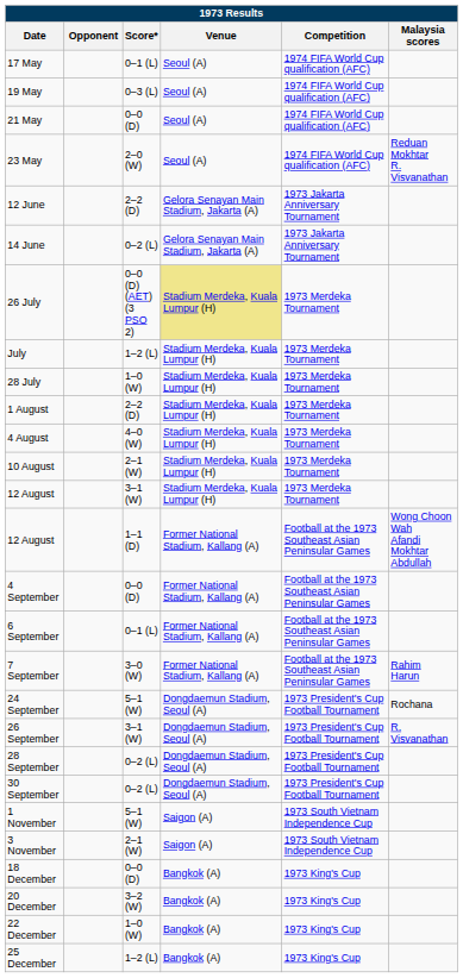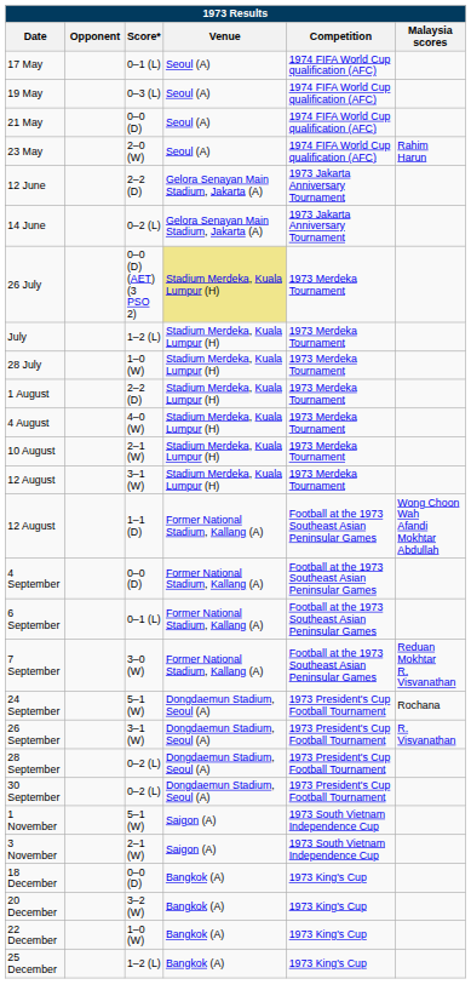 <table class="wikitable" width=100% style="text-align:left;font-size:90%;">
 <tr>
 <th colspan=9 style="background: #013A5E; color: #FFFFFF;">1973 Results</th>
 </tr>
 <tr>
 <th width=80>Date</th>
 <th width=80>Opponent</th>
 <th width=20>Score*</th>
 <th width=250>Venue</th>
 <th width=200>Competition</th>
 <th width=100>Malaysia scores</th>
 </tr>
 <tr>
 <td>17 May</td>
 <td></td>
 <td>0–1 (L)</td>
 <td><a href='#'>Seoul</a> (A)</td>
 <td><a href='#'>1974 FIFA World Cup qualification (AFC)</a></td>
 <td></td>
 </tr>
 <tr>
 <td>19 May</td>
 <td></td>
 <td>0–3 (L)</td>
 <td><a href='#'>Seoul</a> (A)</td>
 <td><a href='#'>1974 FIFA World Cup qualification (AFC)</a></td>
 <td></td>
 </tr>
 <tr>
 <td>21 May</td>
 <td></td>
 <td>0–0 (D)</td>
 <td><a href='#'>Seoul</a> (A)</td>
 <td><a href='#'>1974 FIFA World Cup qualification (AFC)</a></td>
 <td></td>
 </tr>
 <tr>
 <td>23 May</td>
 <td></td>
 <td>2–0 (W)</td>
 <td><a href='#'>Seoul</a> (A)</td>
 <td><a href='#'>1974 FIFA World Cup qualification (AFC)</a></td>
-<td><a href='#'>Reduan</a> <br><a href='#'>Mokhtar</a> <br><a href='#'>R. Visvanathan</a> </td>
+<td><a href='#'>Rahim</a> <br><a href='#'>Harun</a> </td>
 </tr>
 <tr>
 <td>12 June</td>
 <td></td>
 <td>2–2 (D)</td>
 <td><a href='#'>Gelora Senayan Main Stadium</a>, <a href='#'>Jakarta</a> (A)</td>
 <td><a href='#'>1973 Jakarta Anniversary Tournament</a></td>
 <td></td>
 </tr>
 <tr>
 <td>14 June</td>
 <td></td>
 <td>0–2 (L)</td>
 <td><a href='#'>Gelora Senayan Main Stadium</a>, <a href='#'>Jakarta</a> (A)</td>
 <td><a href='#'>1973 Jakarta Anniversary Tournament</a></td>
 <td></td>
 </tr>
 <tr>
 <td>26 July</td>
 <td></td>
 <td>0–0 (D) (<a href='#'>AET</a>)<br>(3 <a href='#'>PSO</a> 2)</td>
 <td style="background: khaki;"><a href='#'>Stadium Merdeka</a>, <a href='#'>Kuala Lumpur</a> (H)</td>
 <td><a href='#'>1973 Merdeka Tournament</a></td>
 <td></td>
 </tr>
 <tr>
 <td>July</td>
 <td></td>
 <td>1–2 (L)</td>
 <td><a href='#'>Stadium Merdeka</a>, <a href='#'>Kuala Lumpur</a> (H)</td>
 <td><a href='#'>1973 Merdeka Tournament</a></td>
 <td></td>
 </tr>
 <tr>
 <td>28 July</td>
 <td></td>
 <td>1–0 (W)</td>
 <td><a href='#'>Stadium Merdeka</a>, <a href='#'>Kuala Lumpur</a> (H)</td>
 <td><a href='#'>1973 Merdeka Tournament</a></td>
 <td></td>
 </tr>
 <tr>
 <td>1 August</td>
 <td></td>
 <td>2–2 (D)</td>
 <td><a href='#'>Stadium Merdeka</a>, <a href='#'>Kuala Lumpur</a> (H)</td>
 <td><a href='#'>1973 Merdeka Tournament</a></td>
 <td></td>
 </tr>
 <tr>
 <td>4 August</td>
 <td></td>
 <td>4–0 (W)</td>
 <td><a href='#'>Stadium Merdeka</a>, <a href='#'>Kuala Lumpur</a> (H)</td>
 <td><a href='#'>1973 Merdeka Tournament</a></td>
 <td></td>
 </tr>
 <tr>
 <td>10 August</td>
 <td></td>
 <td>2–1 (W)</td>
 <td><a href='#'>Stadium Merdeka</a>, <a href='#'>Kuala Lumpur</a> (H)</td>
 <td><a href='#'>1973 Merdeka Tournament</a></td>
 <td></td>
 </tr>
 <tr>
 <td>12 August</td>
 <td></td>
 <td>3–1 (W)</td>
 <td><a href='#'>Stadium Merdeka</a>, <a href='#'>Kuala Lumpur</a> (H)</td>
 <td><a href='#'>1973 Merdeka Tournament</a></td>
 <td></td>
 </tr>
 <tr>
 <td>12 August</td>
 <td></td>
 <td>1–1 (D)</td>
 <td><a href='#'>Former National Stadium</a>, <a href='#'>Kallang</a> (A)</td>
 <td><a href='#'>Football at the 1973 Southeast Asian Peninsular Games</a></td>
 <td><a href='#'>Wong Choon Wah</a> <br><a href='#'>Afandi</a> <br><a href='#'>Mokhtar</a> <br><a href='#'>Abdullah</a> </td>
 </tr>
 <tr>
 <td>4 September</td>
 <td></td>
 <td>0–0 (D)</td>
 <td><a href='#'>Former National Stadium</a>, <a href='#'>Kallang</a> (A)</td>
 <td><a href='#'>Football at the 1973 Southeast Asian Peninsular Games</a></td>
 <td></td>
 </tr>
 <tr>
 <td>6 September</td>
 <td></td>
 <td>0–1 (L)</td>
 <td><a href='#'>Former National Stadium</a>, <a href='#'>Kallang</a> (A)</td>
 <td><a href='#'>Football at the 1973 Southeast Asian Peninsular Games</a></td>
 <td></td>
 </tr>
 <tr>
 <td>7 September</td>
 <td></td>
 <td>3–0 (W)</td>
 <td><a href='#'>Former National Stadium</a>, <a href='#'>Kallang</a> (A)</td>
 <td><a href='#'>Football at the 1973 Southeast Asian Peninsular Games</a></td>
-<td><a href='#'>Rahim</a> <br><a href='#'>Harun</a> </td>
+<td><a href='#'>Reduan</a> <br><a href='#'>Mokhtar</a> <br><a href='#'>R. Visvanathan</a> </td>
 </tr>
 <tr>
 <td>24 September</td>
 <td></td>
 <td>5–1 (W)</td>
 <td><a href='#'>Dongdaemun Stadium</a>, <a href='#'>Seoul</a> (A)</td>
 <td><a href='#'>1973 President's Cup Football Tournament</a></td>
 <td>Rochana </td>
 </tr>
 <tr>
 <td>26 September</td>
 <td></td>
 <td>3–1 (W)</td>
 <td><a href='#'>Dongdaemun Stadium</a>, <a href='#'>Seoul</a> (A)</td>
 <td><a href='#'>1973 President's Cup Football Tournament</a></td>
 <td><a href='#'>R. Visvanathan</a> </td>
 </tr>
 <tr>
 <td>28 September</td>
 <td></td>
 <td>0–2 (L)</td>
 <td><a href='#'>Dongdaemun Stadium</a>, <a href='#'>Seoul</a> (A)</td>
 <td><a href='#'>1973 President's Cup Football Tournament</a></td>
 <td></td>
 </tr>
 <tr>
 <td>30 September</td>
 <td></td>
 <td>0–2 (L)</td>
 <td><a href='#'>Dongdaemun Stadium</a>, <a href='#'>Seoul</a> (A)</td>
 <td><a href='#'>1973 President's Cup Football Tournament</a></td>
 <td></td>
 </tr>
 <tr>
 <td>1 November</td>
 <td></td>
 <td>5–1 (W)</td>
 <td><a href='#'>Saigon</a> (A)</td>
 <td><a href='#'>1973 South Vietnam Independence Cup</a></td>
 <td></td>
 </tr>
 <tr>
 <td>3 November</td>
 <td></td>
 <td>2–1 (W)</td>
 <td><a href='#'>Saigon</a> (A)</td>
 <td><a href='#'>1973 South Vietnam Independence Cup</a></td>
 <td></td>
 </tr>
 <tr>
 <td>18 December</td>
 <td></td>
 <td>0–0 (D)</td>
 <td><a href='#'>Bangkok</a> (A)</td>
 <td><a href='#'>1973 King's Cup</a></td>
 <td></td>
 </tr>
 <tr>
 <td>20 December</td>
 <td></td>
 <td>3–2 (W)</td>
 <td><a href='#'>Bangkok</a> (A)</td>
 <td><a href='#'>1973 King's Cup</a></td>
 <td></td>
 </tr>
 <tr>
 <td>22 December</td>
 <td></td>
 <td>1–0 (W)</td>
 <td><a href='#'>Bangkok</a> (A)</td>
 <td><a href='#'>1973 King's Cup</a></td>
 <td></td>
 </tr>
 <tr>
 <td>25 December</td>
 <td></td>
 <td>1–2 (L)</td>
 <td><a href='#'>Bangkok</a> (A)</td>
 <td><a href='#'>1973 King's Cup</a></td>
 <td></td>
 </tr>
 </table>
